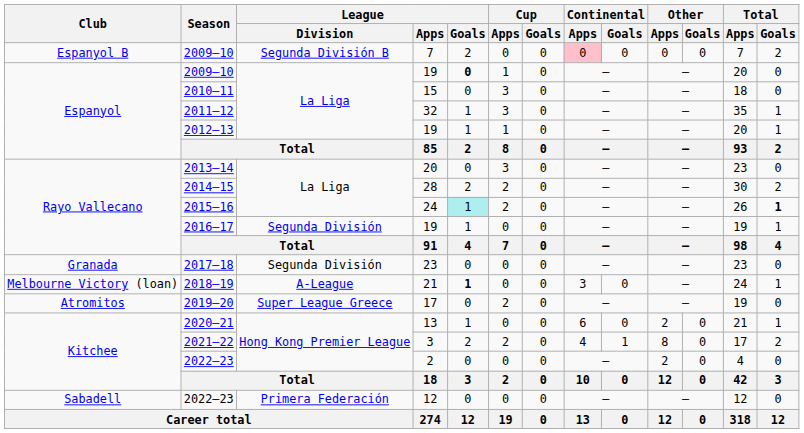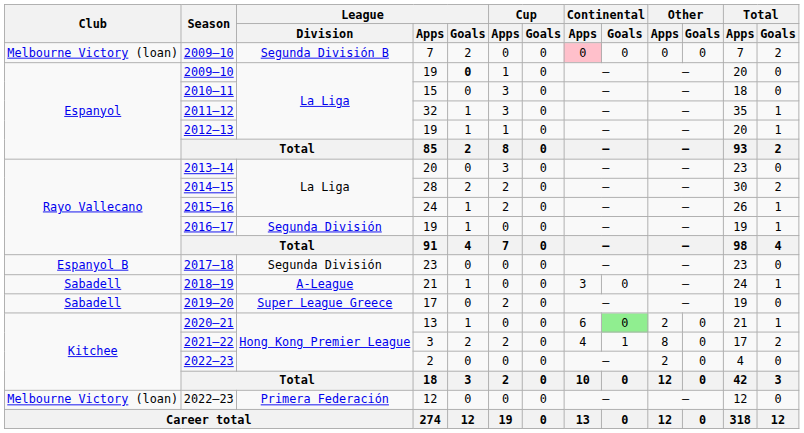 <table class="wikitable" style="text-align:center">
 <tr>
 <th rowspan="2">Club</th>
 <th rowspan="2">Season</th>
 <th colspan="3">League</th>
 <th colspan="2">Cup</th>
 <th colspan="2">Continental</th>
 <th colspan="2">Other</th>
 <th colspan="2">Total</th>
 </tr>
 <tr>
 <th>Division</th>
 <th>Apps</th>
 <th>Goals</th>
 <th>Apps</th>
 <th>Goals</th>
 <th>Apps</th>
 <th>Goals</th>
 <th>Apps</th>
 <th>Goals</th>
 <th>Apps</th>
 <th>Goals</th>
 </tr>
 <tr>
-<td><a href='#'>Espanyol B</a></td>
+<td><a href='#'>Melbourne Victory</a> (loan)</td>
 <td><a href='#'>2009–10</a></td>
 <td><a href='#'>Segunda División B</a></td>
 <td>7</td>
 <td>2</td>
 <td>0</td>
 <td>0</td>
 <td style="background: pink;">0</td>
 <td>0</td>
 <td>0</td>
 <td>0</td>
 <td>7</td>
 <td>2</td>
 </tr>
 <tr>
 <td rowspan="5"><a href='#'>Espanyol</a></td>
 <td><a href='#'>2009–10</a></td>
 <td rowspan="4"><a href='#'>La Liga</a></td>
 <td>19</td>
 <td><strong>0</strong></td>
 <td>1</td>
 <td>0</td>
 <td colspan="2">—</td>
 <td colspan="2">—</td>
 <td>20</td>
 <td>0</td>
 </tr>
 <tr>
 <td><a href='#'>2010–11</a></td>
 <td>15</td>
 <td>0</td>
 <td>3</td>
 <td>0</td>
 <td colspan="2">—</td>
 <td colspan="2">—</td>
 <td>18</td>
 <td>0</td>
 </tr>
 <tr>
 <td><a href='#'>2011–12</a></td>
 <td>32</td>
 <td>1</td>
 <td>3</td>
 <td>0</td>
 <td colspan="2">—</td>
 <td colspan="2">—</td>
 <td>35</td>
 <td>1</td>
 </tr>
 <tr>
 <td><a href='#'>2012–13</a></td>
 <td>19</td>
 <td>1</td>
 <td>1</td>
 <td>0</td>
 <td colspan="2">—</td>
 <td colspan="2">—</td>
 <td>20</td>
 <td>1</td>
 </tr>
 <tr>
 <th colspan="2">Total</th>
 <th>85</th>
 <th>2</th>
 <th>8</th>
 <th>0</th>
 <th colspan="2">—</th>
 <th colspan="2">—</th>
 <th>93</th>
 <th>2</th>
 </tr>
 <tr>
 <td rowspan="5"><a href='#'>Rayo Vallecano</a></td>
 <td><a href='#'>2013–14</a></td>
 <td rowspan="3">La Liga</td>
 <td>20</td>
 <td>0</td>
 <td>3</td>
 <td>0</td>
 <td colspan="2">—</td>
 <td colspan="2">—</td>
 <td>23</td>
 <td>0</td>
 </tr>
 <tr>
 <td><a href='#'>2014–15</a></td>
 <td>28</td>
 <td>2</td>
 <td>2</td>
 <td>0</td>
 <td colspan="2">—</td>
 <td colspan="2">—</td>
 <td>30</td>
 <td>2</td>
 </tr>
 <tr>
 <td><a href='#'>2015–16</a></td>
 <td>24</td>
-<td style="background: paleturquoise;">1</td>
+<td>1</td>
 <td>2</td>
 <td>0</td>
 <td colspan="2">—</td>
 <td colspan="2">—</td>
 <td>26</td>
-<td><strong>1</strong></td>
+<td>1</td>
 </tr>
 <tr>
 <td><a href='#'>2016–17</a></td>
 <td><a href='#'>Segunda División</a></td>
 <td>19</td>
 <td>1</td>
 <td>0</td>
 <td>0</td>
 <td colspan="2">—</td>
 <td colspan="2">—</td>
 <td>19</td>
 <td>1</td>
 </tr>
 <tr>
 <th colspan="2">Total</th>
 <th>91</th>
 <th>4</th>
 <th>7</th>
 <th>0</th>
 <th colspan="2">—</th>
 <th colspan="2">—</th>
 <th>98</th>
 <th>4</th>
 </tr>
 <tr>
-<td><a href='#'>Granada</a></td>
+<td><a href='#'>Espanyol B</a></td>
 <td><a href='#'>2017–18</a></td>
 <td>Segunda División</td>
 <td>23</td>
 <td>0</td>
 <td>0</td>
 <td>0</td>
 <td colspan="2">—</td>
 <td colspan="2">—</td>
 <td>23</td>
 <td>0</td>
 </tr>
 <tr>
-<td><a href='#'>Melbourne Victory</a> (loan)</td>
+<td><a href='#'>Sabadell</a></td>
 <td><a href='#'>2018–19</a></td>
 <td><a href='#'>A-League</a></td>
 <td>21</td>
-<td><strong>1</strong></td>
+<td>1</td>
 <td>0</td>
 <td>0</td>
 <td>3</td>
 <td>0</td>
 <td colspan="2">—</td>
 <td>24</td>
 <td>1</td>
 </tr>
 <tr>
-<td><a href='#'>Atromitos</a></td>
+<td><a href='#'>Sabadell</a></td>
 <td><a href='#'>2019–20</a></td>
 <td><a href='#'>Super League Greece</a></td>
 <td>17</td>
 <td>0</td>
 <td>2</td>
 <td>0</td>
 <td colspan="2">—</td>
 <td colspan="2">—</td>
 <td>19</td>
 <td>0</td>
 </tr>
 <tr>
 <td rowspan="4"><a href='#'>Kitchee</a></td>
 <td><a href='#'>2020–21</a></td>
 <td rowspan="3"><a href='#'>Hong Kong Premier League</a></td>
 <td>13</td>
 <td>1</td>
 <td>0</td>
 <td>0</td>
 <td>6</td>
-<td>0</td>
+<td style="background: lightgreen;">0</td>
 <td>2</td>
 <td>0</td>
 <td>21</td>
 <td>1</td>
 </tr>
 <tr>
 <td><a href='#'>2021–22</a></td>
 <td>3</td>
 <td>2</td>
 <td>2</td>
 <td>0</td>
 <td>4</td>
 <td>1</td>
 <td>8</td>
 <td>0</td>
 <td>17</td>
 <td>2</td>
 </tr>
 <tr>
 <td><a href='#'>2022–23</a></td>
 <td>2</td>
 <td>0</td>
 <td>0</td>
 <td>0</td>
 <td colspan="2">—</td>
 <td>2</td>
 <td>0</td>
 <td>4</td>
 <td>0</td>
 </tr>
 <tr>
 <th colspan="2">Total</th>
 <th>18</th>
 <th>3</th>
 <th>2</th>
 <th>0</th>
 <th>10</th>
 <th>0</th>
 <th>12</th>
 <th>0</th>
 <th>42</th>
 <th>3</th>
 </tr>
 <tr>
-<td><a href='#'>Sabadell</a></td>
+<td><a href='#'>Melbourne Victory</a> (loan)</td>
 <td>2022–23</td>
 <td><a href='#'>Primera Federación</a></td>
 <td>12</td>
 <td>0</td>
 <td>0</td>
 <td>0</td>
 <td colspan="2">—</td>
 <td colspan="2">—</td>
 <td>12</td>
 <td>0</td>
 </tr>
 <tr>
 <th colspan="3">Career total</th>
 <th>274</th>
 <th>12</th>
 <th>19</th>
 <th>0</th>
 <th>13</th>
 <th>0</th>
 <th>12</th>
 <th>0</th>
 <th>318</th>
 <th>12</th>
 </tr>
 </table>
